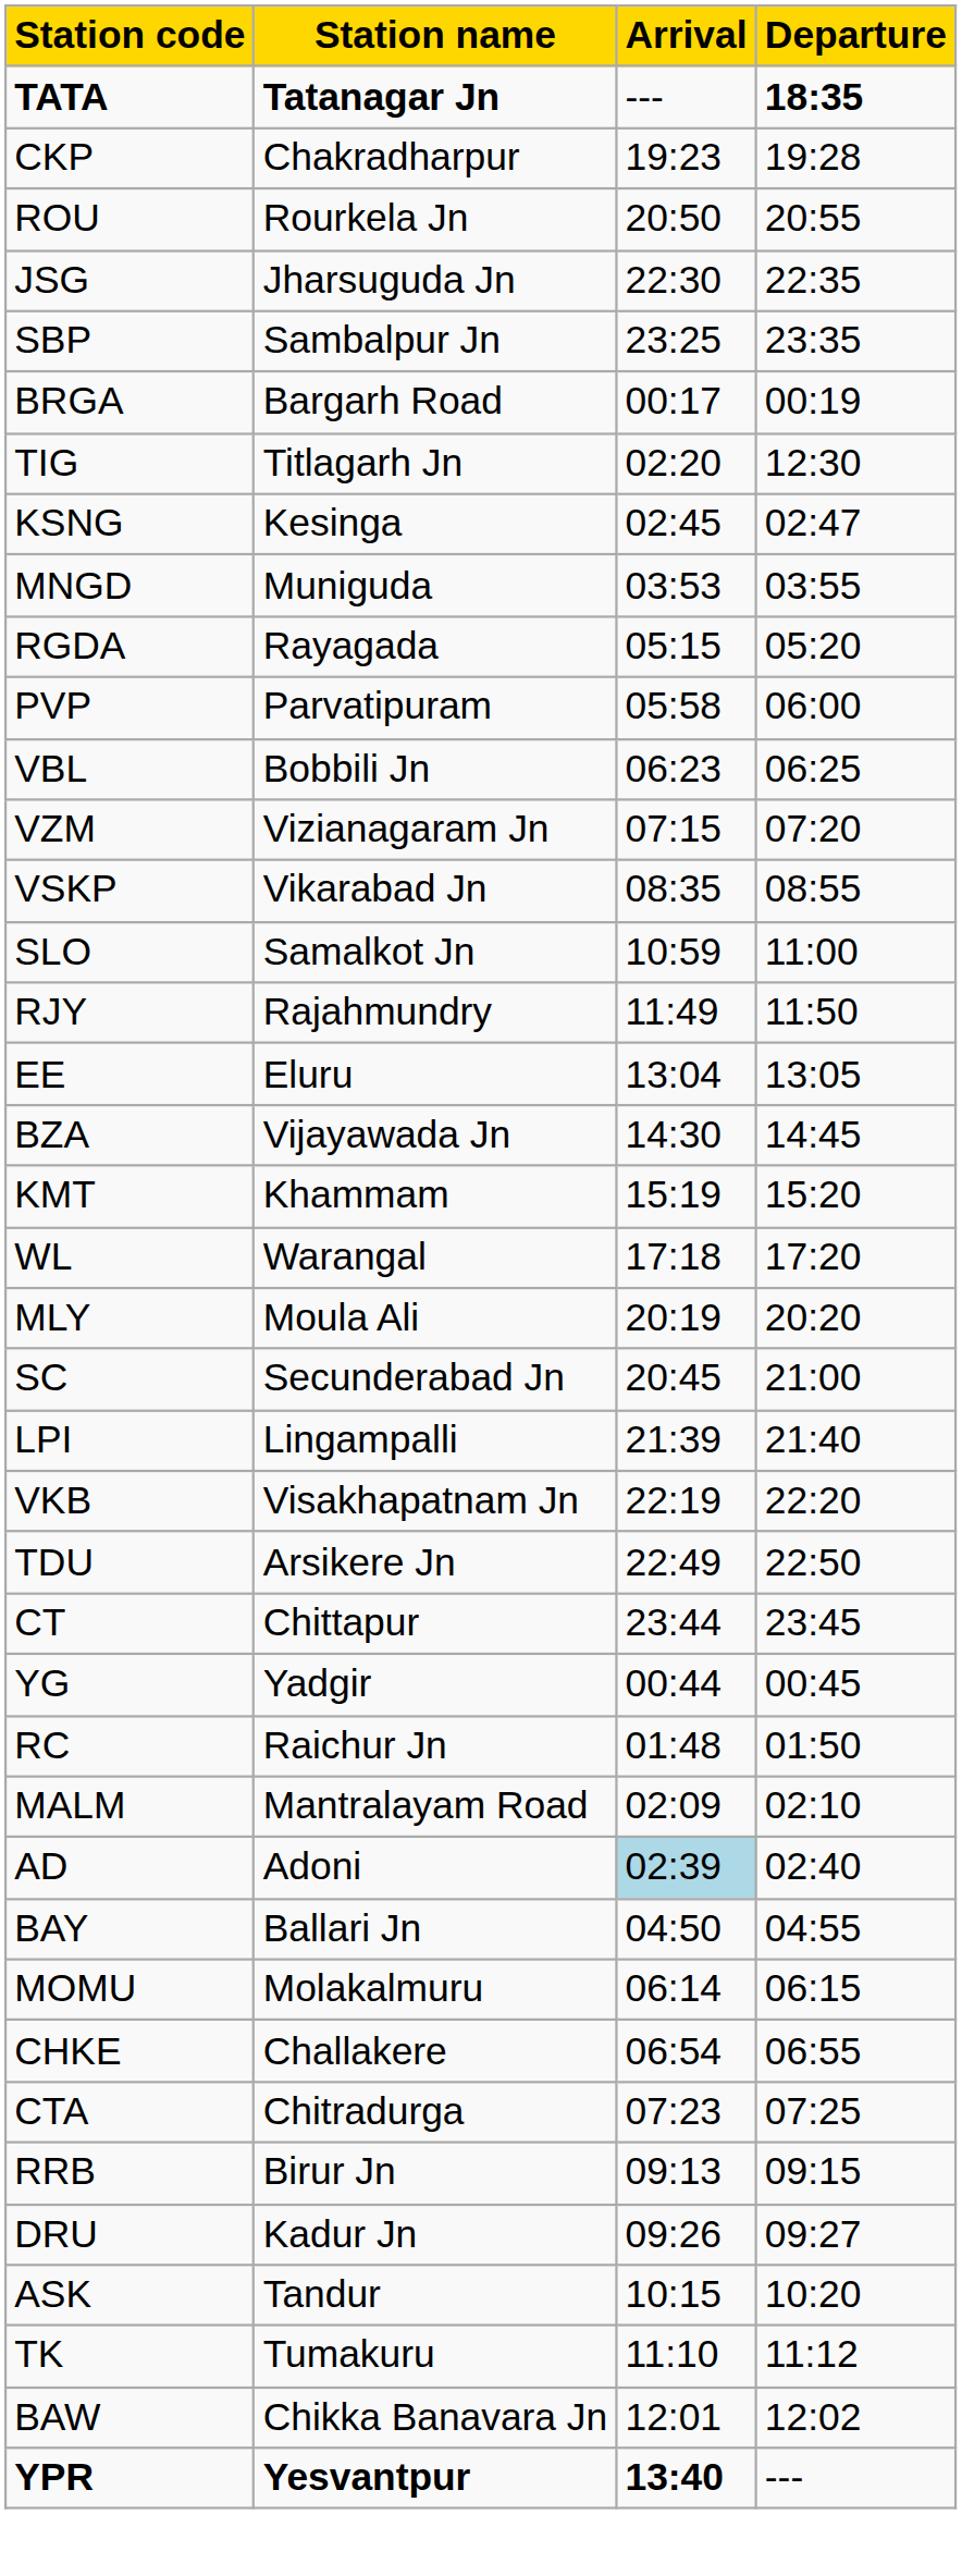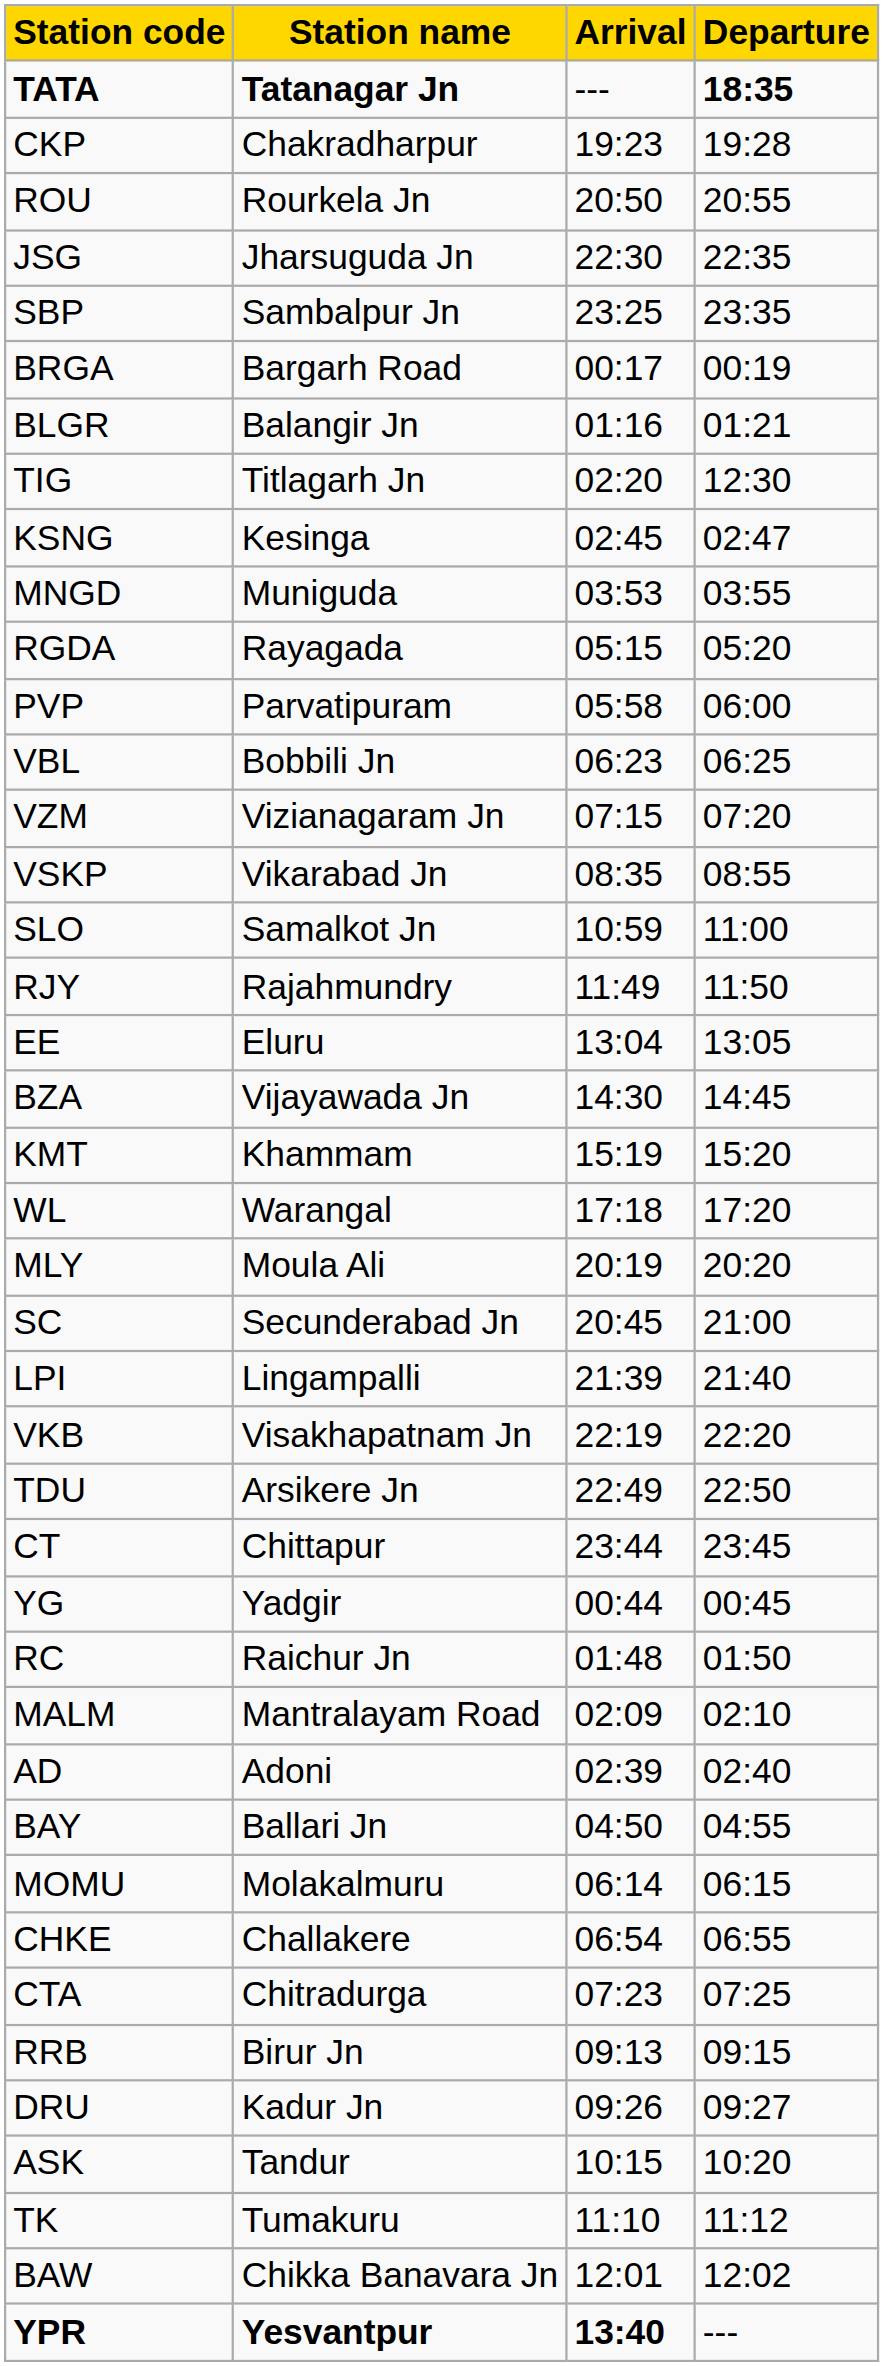 <table class="wikitable">
 <tr>
 <th style="background:gold;">Station code</th>
 <th style="background:gold;" !>Station name</th>
 <th style="background:gold;" !>Arrival</th>
 <th style="background:gold;" !>Departure</th>
 </tr>
 <tr>
 <td><strong>TATA</strong></td>
 <td><strong>Tatanagar Jn</strong></td>
 <td>---</td>
 <td><strong>18:35</strong></td>
 </tr>
 <tr>
 <td>CKP</td>
 <td>Chakradharpur</td>
 <td>19:23</td>
 <td>19:28</td>
 </tr>
 <tr>
 <td>ROU</td>
 <td>Rourkela Jn</td>
 <td>20:50</td>
 <td>20:55</td>
 </tr>
 <tr>
 <td>JSG</td>
 <td>Jharsuguda Jn</td>
 <td>22:30</td>
 <td>22:35</td>
 </tr>
 <tr>
 <td>SBP</td>
 <td>Sambalpur Jn</td>
 <td>23:25</td>
 <td>23:35</td>
 </tr>
 <tr>
 <td>BRGA</td>
 <td>Bargarh Road</td>
 <td>00:17</td>
 <td>00:19</td>
+</tr>
+<tr>
+<td>BLGR</td>
+<td>Balangir Jn</td>
+<td>01:16</td>
+<td>01:21</td>
 </tr>
 <tr>
 <td>TIG</td>
 <td>Titlagarh Jn</td>
 <td>02:20</td>
 <td>12:30</td>
 </tr>
 <tr>
 <td>KSNG</td>
 <td>Kesinga</td>
 <td>02:45</td>
 <td>02:47</td>
 </tr>
 <tr>
 <td>MNGD</td>
 <td>Muniguda</td>
 <td>03:53</td>
 <td>03:55</td>
 </tr>
 <tr>
 <td>RGDA</td>
 <td>Rayagada</td>
 <td>05:15</td>
 <td>05:20</td>
 </tr>
 <tr>
 <td>PVP</td>
 <td>Parvatipuram</td>
 <td>05:58</td>
 <td>06:00</td>
 </tr>
 <tr>
 <td>VBL</td>
 <td>Bobbili Jn</td>
 <td>06:23</td>
 <td>06:25</td>
 </tr>
 <tr>
 <td>VZM</td>
 <td>Vizianagaram Jn</td>
 <td>07:15</td>
 <td>07:20</td>
 </tr>
 <tr>
 <td>VSKP</td>
 <td>Vikarabad Jn</td>
 <td>08:35</td>
 <td>08:55</td>
 </tr>
 <tr>
 <td>SLO</td>
 <td>Samalkot Jn</td>
 <td>10:59</td>
 <td>11:00</td>
 </tr>
 <tr>
 <td>RJY</td>
 <td>Rajahmundry</td>
 <td>11:49</td>
 <td>11:50</td>
 </tr>
 <tr>
 <td>EE</td>
 <td>Eluru</td>
 <td>13:04</td>
 <td>13:05</td>
 </tr>
 <tr>
 <td>BZA</td>
 <td>Vijayawada Jn</td>
 <td>14:30</td>
 <td>14:45</td>
 </tr>
 <tr>
 <td>KMT</td>
 <td>Khammam</td>
 <td>15:19</td>
 <td>15:20</td>
 </tr>
 <tr>
 <td>WL</td>
 <td>Warangal</td>
 <td>17:18</td>
 <td>17:20</td>
 </tr>
 <tr>
 <td>MLY</td>
 <td>Moula Ali</td>
 <td>20:19</td>
 <td>20:20</td>
 </tr>
 <tr>
 <td>SC</td>
 <td>Secunderabad Jn</td>
 <td>20:45</td>
 <td>21:00</td>
 </tr>
 <tr>
 <td>LPI</td>
 <td>Lingampalli</td>
 <td>21:39</td>
 <td>21:40</td>
 </tr>
 <tr>
 <td>VKB</td>
 <td>Visakhapatnam Jn</td>
 <td>22:19</td>
 <td>22:20</td>
 </tr>
 <tr>
 <td>TDU</td>
 <td>Arsikere Jn</td>
 <td>22:49</td>
 <td>22:50</td>
 </tr>
 <tr>
 <td>CT</td>
 <td>Chittapur</td>
 <td>23:44</td>
 <td>23:45</td>
 </tr>
 <tr>
 <td>YG</td>
 <td>Yadgir</td>
 <td>00:44</td>
 <td>00:45</td>
 </tr>
 <tr>
 <td>RC</td>
 <td>Raichur Jn</td>
 <td>01:48</td>
 <td>01:50</td>
 </tr>
 <tr>
 <td>MALM</td>
 <td>Mantralayam Road</td>
 <td>02:09</td>
 <td>02:10</td>
 </tr>
 <tr>
 <td>AD</td>
 <td>Adoni</td>
-<td style="background: lightblue;">02:39</td>
+<td>02:39</td>
 <td>02:40</td>
 </tr>
 <tr>
 <td>BAY</td>
 <td>Ballari Jn</td>
 <td>04:50</td>
 <td>04:55</td>
 </tr>
 <tr>
 <td>MOMU</td>
 <td>Molakalmuru</td>
 <td>06:14</td>
 <td>06:15</td>
 </tr>
 <tr>
 <td>CHKE</td>
 <td>Challakere</td>
 <td>06:54</td>
 <td>06:55</td>
 </tr>
 <tr>
 <td>CTA</td>
 <td>Chitradurga</td>
 <td>07:23</td>
 <td>07:25</td>
 </tr>
 <tr>
 <td>RRB</td>
 <td>Birur Jn</td>
 <td>09:13</td>
 <td>09:15</td>
 </tr>
 <tr>
 <td>DRU</td>
 <td>Kadur Jn</td>
 <td>09:26</td>
 <td>09:27</td>
 </tr>
 <tr>
 <td>ASK</td>
 <td>Tandur</td>
 <td>10:15</td>
 <td>10:20</td>
 </tr>
 <tr>
 <td>TK</td>
 <td>Tumakuru</td>
 <td>11:10</td>
 <td>11:12</td>
 </tr>
 <tr>
 <td>BAW</td>
 <td>Chikka Banavara Jn</td>
 <td>12:01</td>
 <td>12:02</td>
 </tr>
 <tr>
 <td><strong>YPR</strong></td>
 <td><strong>Yesvantpur</strong></td>
 <td><strong>13:40</strong></td>
 <td>---</td>
 </tr>
 </table>
